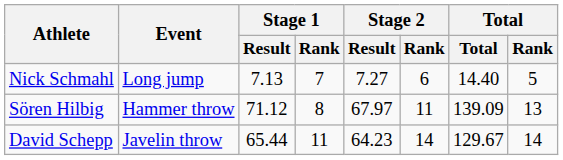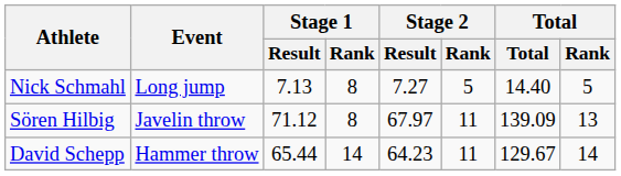 <table class="wikitable" style="font-size:90%">
 <tr>
 <th rowspan=2>Athlete</th>
 <th rowspan=2>Event</th>
 <th colspan=2>Stage 1</th>
 <th colspan=2>Stage 2</th>
 <th colspan=2>Total</th>
 </tr>
 <tr style="font-size:95%">
 <th>Result</th>
 <th>Rank</th>
 <th>Result</th>
 <th>Rank</th>
 <th>Total</th>
 <th>Rank</th>
 </tr>
 <tr align=center>
 <td align=left><a href='#'>Nick Schmahl</a></td>
 <td align=left><a href='#'>Long jump</a></td>
 <td>7.13</td>
-<td>7</td>
+<td>8</td>
 <td>7.27</td>
-<td>6</td>
+<td>5</td>
 <td>14.40</td>
 <td>5</td>
 </tr>
 <tr align=center>
 <td align=left><a href='#'>Sören Hilbig</a></td>
-<td align=left><a href='#'>Hammer throw</a></td>
+<td align=left><a href='#'>Javelin throw</a></td>
 <td>71.12</td>
 <td>8</td>
 <td>67.97</td>
 <td>11</td>
 <td>139.09</td>
 <td>13</td>
 </tr>
 <tr align=center>
 <td align=left><a href='#'>David Schepp</a></td>
-<td align=left><a href='#'>Javelin throw</a></td>
+<td align=left><a href='#'>Hammer throw</a></td>
 <td>65.44</td>
+<td>14</td>
+<td>64.23</td>
 <td>11</td>
-<td>64.23</td>
-<td>14</td>
 <td>129.67</td>
 <td>14</td>
 </tr>
 </table>
